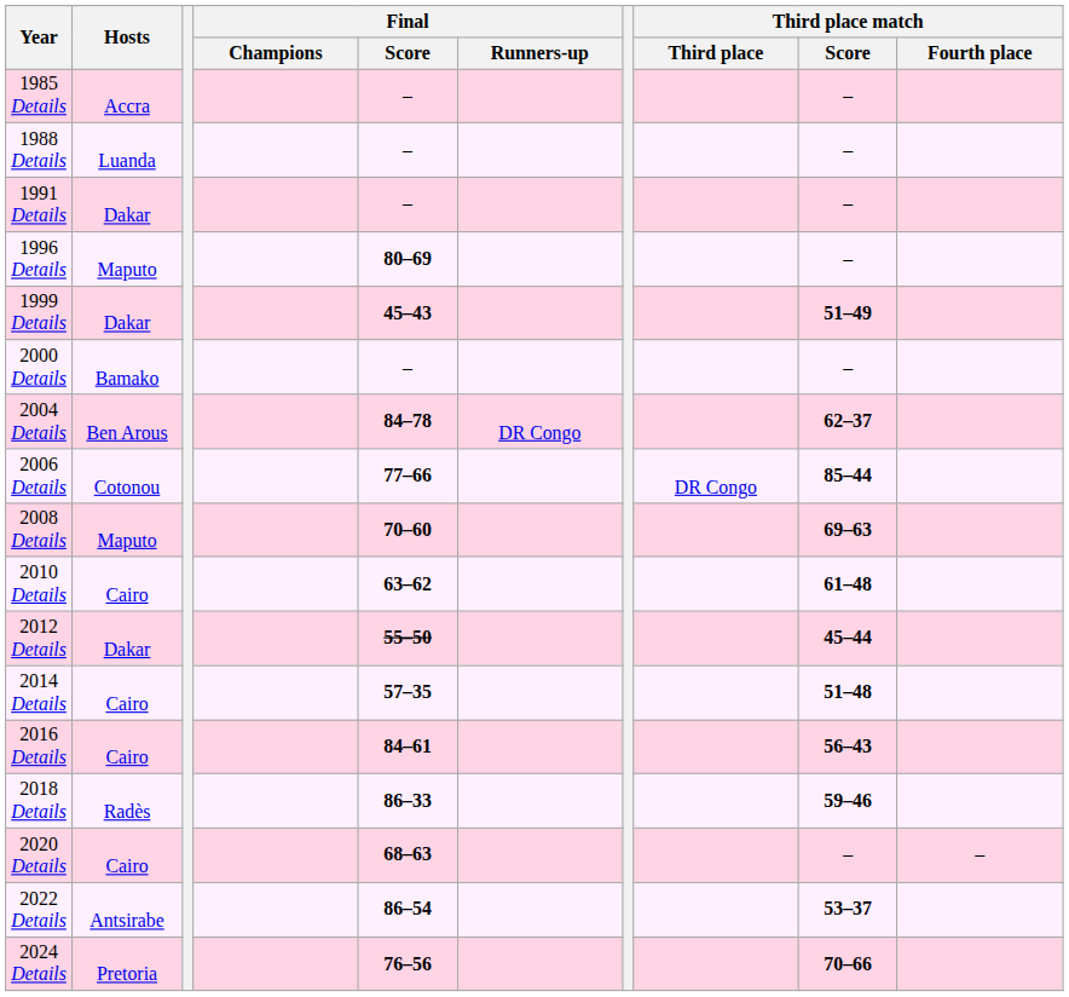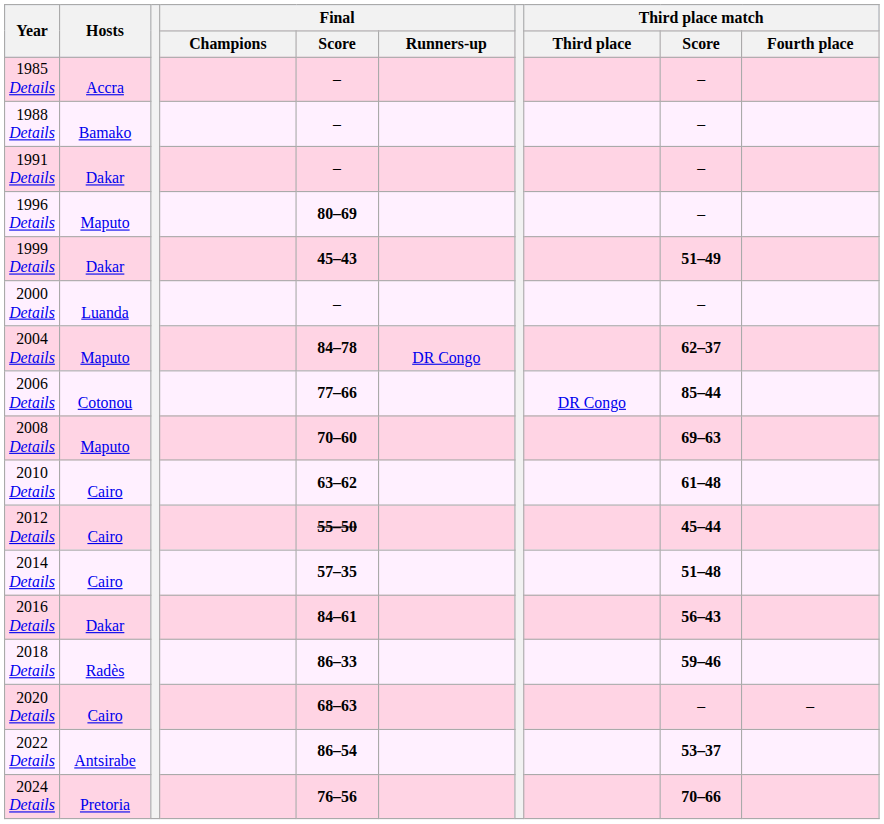 <table class="wikitable" style="font-size:90%; width: 90%; text-align: center;">
 <tr bgcolor=#C1D8FF>
 <th rowspan=2 width=5%>Year</th>
 <th rowspan=2 width=10%>Hosts</th>
 <th width=1% rowspan=19 bgcolor=ffffff></th>
 <th colspan=3>Final</th>
 <th width=1% rowspan=19 bgcolor=ffffff></th>
 <th colspan=3>Third place match</th>
 </tr>
 <tr bgcolor=#FFD4E4>
 <th width=15%>Champions</th>
 <th width=9%>Score</th>
 <th width=15%>Runners-up</th>
 <th width=15%>Third place</th>
 <th width=9%>Score</th>
 <th width=15%>Fourth place</th>
 </tr>
 <tr bgcolor=#ffd4e4>
 <td>1985 <br> <em><a href='#'>Details</a></em></td>
 <td><br><a href='#'>Accra</a></td>
 <td><strong></strong></td>
 <td>–</td>
 <td></td>
 <td></td>
 <td>–</td>
 <td></td>
 </tr>
 <tr bgcolor=#fff0ff>
 <td>1988 <br> <em><a href='#'>Details</a></em></td>
-<td><br><a href='#'>Luanda</a></td>
+<td><br><a href='#'>Bamako</a></td>
 <td><strong></strong></td>
 <td>–</td>
 <td></td>
 <td></td>
 <td>–</td>
 <td></td>
 </tr>
 <tr bgcolor=#ffd4e4>
 <td>1991 <br> <em><a href='#'>Details</a></em></td>
 <td><br><a href='#'>Dakar</a></td>
 <td><strong></strong></td>
 <td>–</td>
 <td></td>
 <td></td>
 <td>–</td>
 <td></td>
 </tr>
 <tr bgcolor=#fff0ff>
 <td>1996 <br> <em><a href='#'>Details</a></em></td>
 <td><br><a href='#'>Maputo</a></td>
 <td><strong></strong></td>
 <td><strong>80–69</strong></td>
 <td></td>
 <td></td>
 <td>–</td>
 <td></td>
 </tr>
 <tr bgcolor=#ffd4e4>
 <td>1999 <br> <em><a href='#'>Details</a></em></td>
 <td><br><a href='#'>Dakar</a></td>
 <td><strong></strong></td>
 <td><strong>45–43</strong></td>
 <td></td>
 <td></td>
 <td><strong>51–49</strong></td>
 <td></td>
 </tr>
 <tr bgcolor=#fff0ff>
 <td>2000 <br> <em><a href='#'>Details</a></em></td>
-<td><br><a href='#'>Bamako</a></td>
+<td><br><a href='#'>Luanda</a></td>
 <td><strong></strong></td>
 <td>–</td>
 <td></td>
 <td></td>
 <td>–</td>
 <td></td>
 </tr>
 <tr bgcolor=#ffd4e4>
 <td>2004 <br> <em><a href='#'>Details</a></em></td>
-<td><br><a href='#'>Ben Arous</a></td>
+<td><br><a href='#'>Maputo</a></td>
 <td><strong></strong></td>
 <td><strong>84–78</strong></td>
 <td><br><a href='#'>DR Congo</a></td>
 <td></td>
 <td><strong>62–37</strong></td>
 <td></td>
 </tr>
 <tr bgcolor=#fff0ff>
 <td>2006 <br> <em><a href='#'>Details</a></em></td>
 <td><br><a href='#'>Cotonou</a></td>
 <td><strong></strong></td>
 <td><strong>77–66</strong></td>
 <td></td>
 <td><br><a href='#'>DR Congo</a></td>
 <td><strong>85–44</strong></td>
 <td></td>
 </tr>
 <tr bgcolor=#ffd4e4>
 <td>2008 <br> <em><a href='#'>Details</a></em></td>
 <td><br><a href='#'>Maputo</a></td>
 <td><strong></strong></td>
 <td><strong>70–60</strong></td>
 <td></td>
 <td></td>
 <td><strong>69–63</strong></td>
 <td></td>
 </tr>
 <tr bgcolor=#fff0ff>
 <td>2010 <br> <em><a href='#'>Details</a></em></td>
 <td><br><a href='#'>Cairo</a></td>
 <td><strong></strong></td>
 <td><strong>63–62</strong></td>
 <td></td>
 <td></td>
 <td><strong>61–48</strong></td>
 <td></td>
 </tr>
 <tr bgcolor=#ffd4e4>
 <td>2012 <br> <em><a href='#'>Details</a></em></td>
-<td><br><a href='#'>Dakar</a></td>
+<td><br><a href='#'>Cairo</a></td>
 <td><strong><s></s></strong> </td>
 <td><strong><s>55–50</s></strong></td>
 <td></td>
 <td></td>
 <td><strong>45–44</strong></td>
 <td></td>
 </tr>
 <tr bgcolor=#fff0ff>
 <td>2014 <br> <em><a href='#'>Details</a></em></td>
 <td><br><a href='#'>Cairo</a></td>
 <td><strong></strong></td>
 <td><strong>57–35</strong></td>
 <td></td>
 <td></td>
 <td><strong>51–48</strong></td>
 <td></td>
 </tr>
 <tr bgcolor=#ffd4e4>
 <td>2016 <br> <em><a href='#'>Details</a></em></td>
-<td><br><a href='#'>Cairo</a></td>
+<td><br><a href='#'>Dakar</a></td>
 <td><strong></strong></td>
 <td><strong>84–61</strong></td>
 <td></td>
 <td></td>
 <td><strong>56–43</strong></td>
 <td></td>
 </tr>
 <tr bgcolor=#fff0ff>
 <td>2018 <br> <em><a href='#'>Details</a></em></td>
 <td><br><a href='#'>Radès</a></td>
 <td><strong></strong></td>
 <td><strong>86–33</strong></td>
 <td></td>
 <td></td>
 <td><strong>59–46</strong></td>
 <td></td>
 </tr>
 <tr bgcolor=#ffd4e4>
 <td>2020 <br> <em><a href='#'>Details</a></em></td>
 <td><br><a href='#'>Cairo</a></td>
 <td><strong></strong></td>
 <td><strong>68–63</strong></td>
 <td></td>
 <td></td>
 <td>–</td>
 <td>–</td>
 </tr>
 <tr bgcolor=#fff0ff>
 <td>2022 <br> <em><a href='#'>Details</a></em></td>
 <td><br><a href='#'>Antsirabe</a></td>
 <td><strong></strong></td>
 <td><strong>86–54</strong></td>
 <td></td>
 <td></td>
 <td><strong>53–37</strong></td>
 <td></td>
 </tr>
 <tr bgcolor=#ffd4e4>
 <td>2024 <br> <em><a href='#'>Details</a></em></td>
 <td><br><a href='#'>Pretoria</a></td>
 <td><strong></strong></td>
 <td><strong>76–56</strong></td>
 <td></td>
 <td></td>
 <td><strong>70–66</strong></td>
 <td></td>
 </tr>
 </table>
